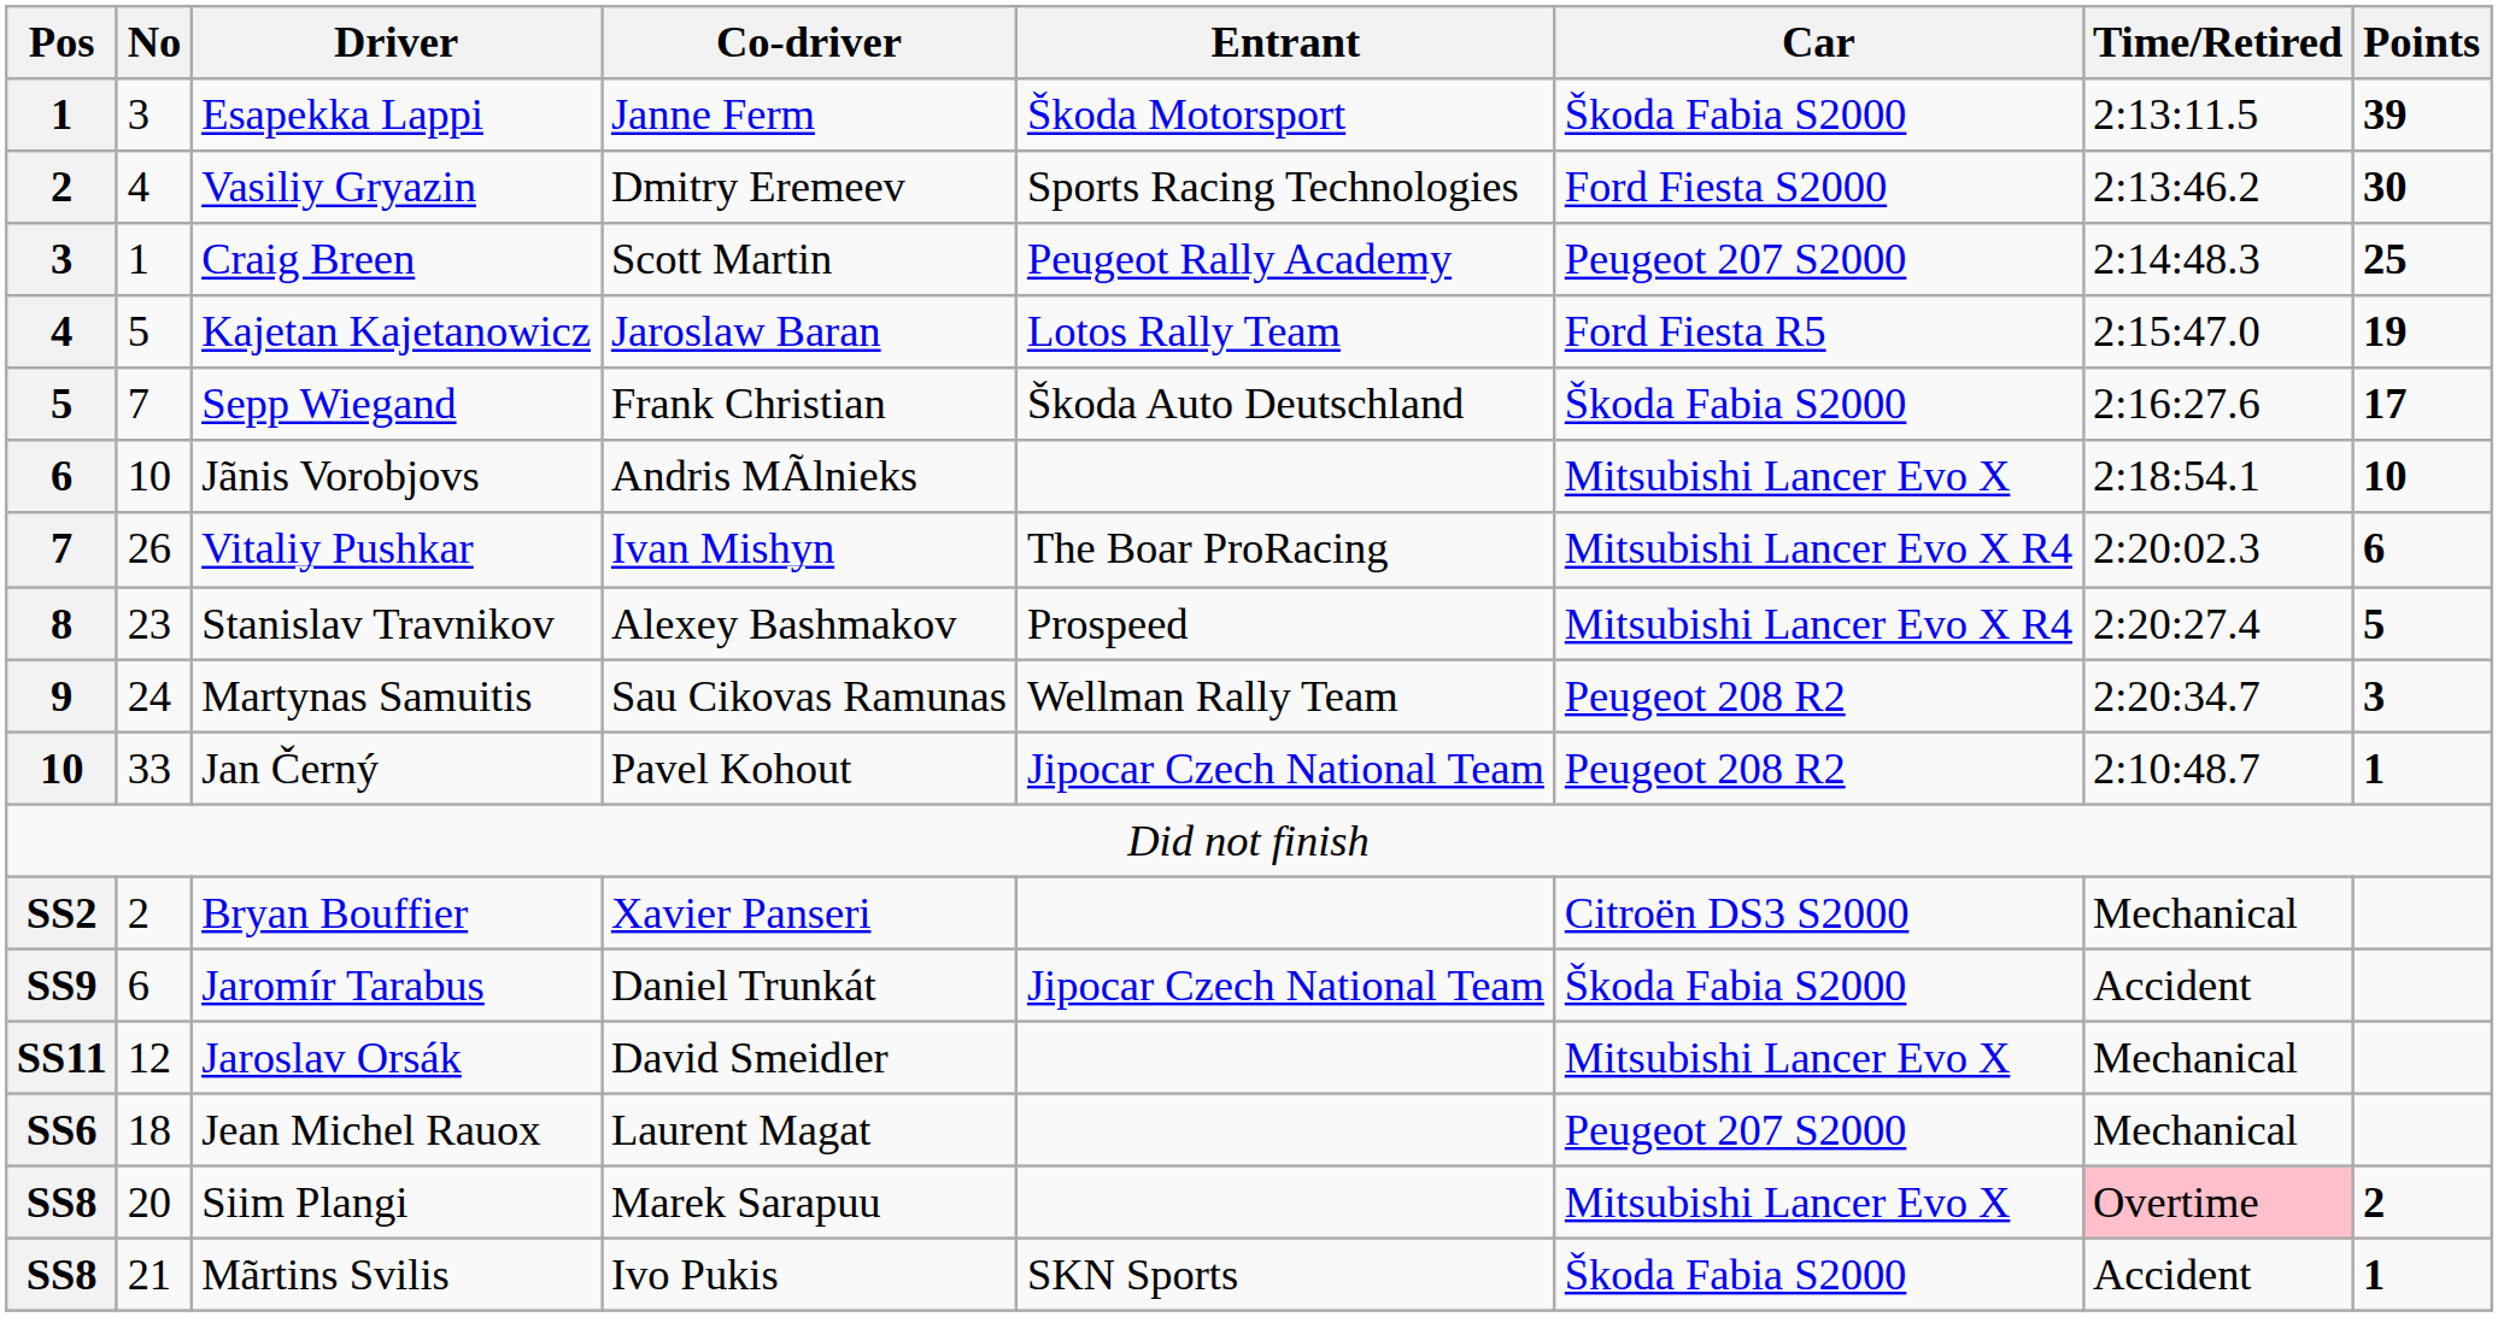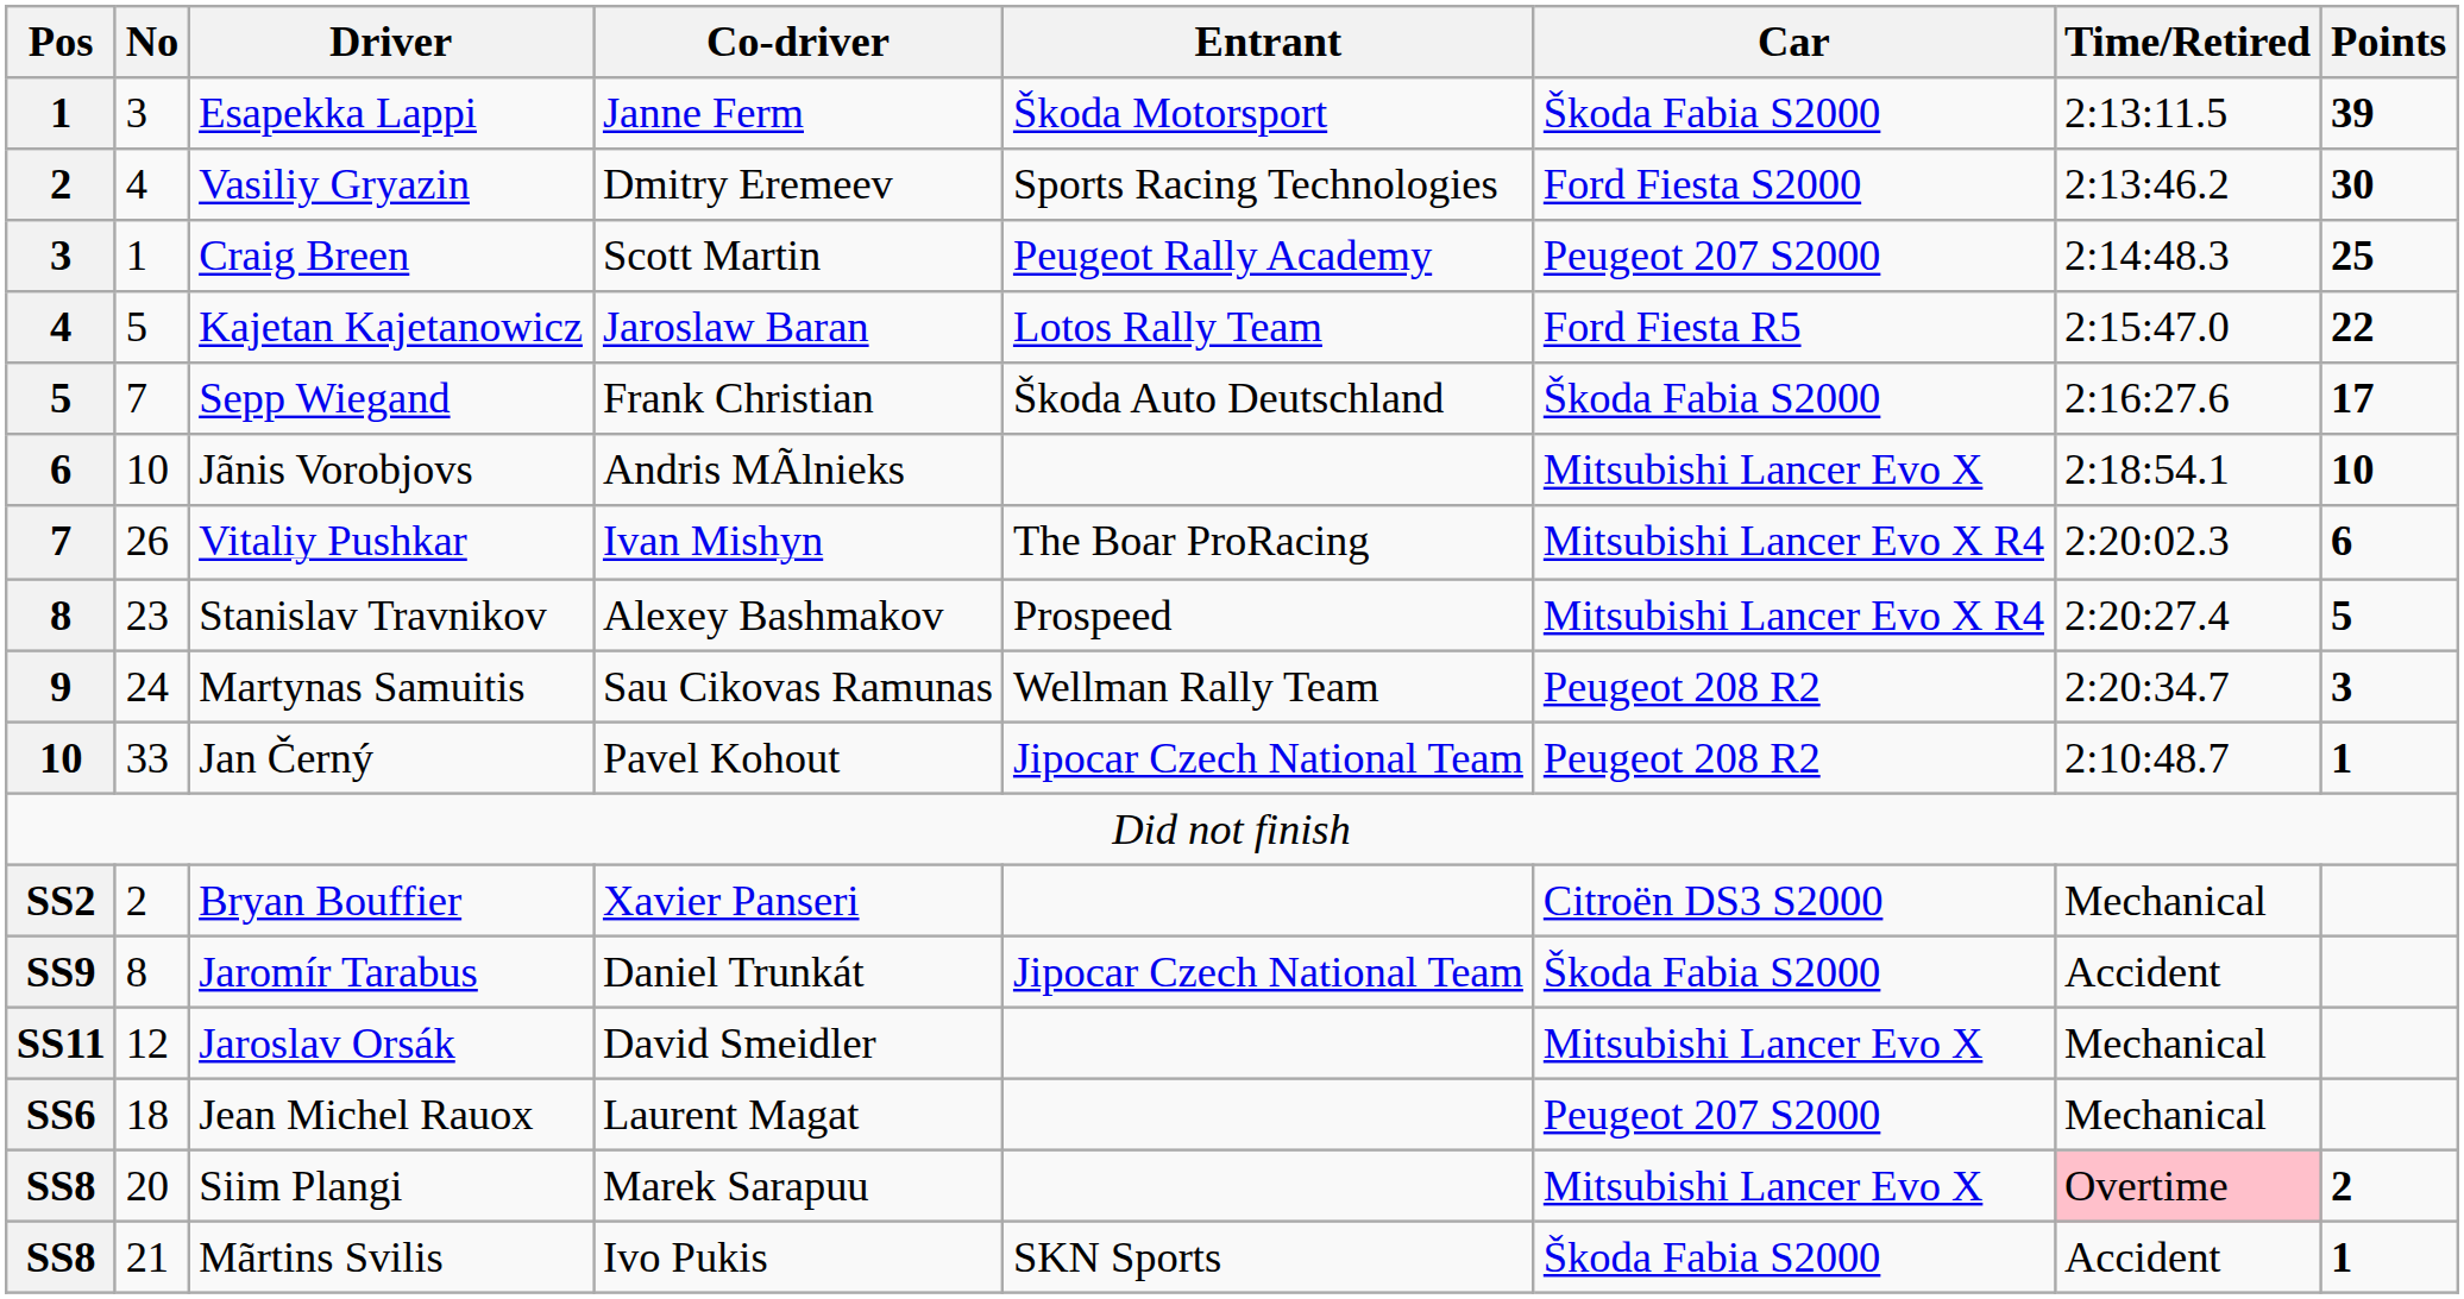 <table class="wikitable" style="font-size: 95%">
 <tr>
 <th>Pos</th>
 <th>No</th>
 <th>Driver</th>
 <th>Co-driver</th>
 <th>Entrant</th>
 <th>Car</th>
 <th>Time/Retired</th>
 <th>Points</th>
 </tr>
 <tr>
 <th>1</th>
 <td>3</td>
 <td> <a href='#'>Esapekka Lappi</a></td>
 <td> <a href='#'>Janne Ferm</a></td>
 <td><a href='#'>Škoda Motorsport</a></td>
 <td><a href='#'>Škoda Fabia S2000</a></td>
 <td>2:13:11.5</td>
 <td><strong>39</strong></td>
 </tr>
 <tr>
 <th>2</th>
 <td>4</td>
 <td> <a href='#'>Vasiliy Gryazin</a></td>
 <td> Dmitry Eremeev</td>
 <td>Sports Racing Technologies</td>
 <td><a href='#'>Ford Fiesta S2000</a></td>
 <td>2:13:46.2</td>
 <td><strong>30</strong></td>
 </tr>
 <tr>
 <th>3</th>
 <td>1</td>
 <td> <a href='#'>Craig Breen</a></td>
 <td> Scott Martin</td>
 <td><a href='#'>Peugeot Rally Academy</a></td>
 <td><a href='#'>Peugeot 207 S2000</a></td>
 <td>2:14:48.3</td>
 <td><strong>25</strong></td>
 </tr>
 <tr>
 <th>4</th>
 <td>5</td>
 <td> <a href='#'>Kajetan Kajetanowicz</a></td>
 <td> <a href='#'>Jaroslaw Baran</a></td>
 <td><a href='#'>Lotos Rally Team</a></td>
 <td><a href='#'>Ford Fiesta R5</a></td>
 <td>2:15:47.0</td>
-<td><strong>19</strong></td>
+<td><strong>22</strong></td>
 </tr>
 <tr>
 <th>5</th>
 <td>7</td>
 <td> <a href='#'>Sepp Wiegand</a></td>
 <td> Frank Christian</td>
 <td>Škoda Auto Deutschland</td>
 <td><a href='#'>Škoda Fabia S2000</a></td>
 <td>2:16:27.6</td>
 <td><strong>17</strong></td>
 </tr>
 <tr>
 <th>6</th>
 <td>10</td>
 <td> Jãnis Vorobjovs</td>
 <td> Andris MÃlnieks</td>
 <td></td>
 <td><a href='#'>Mitsubishi Lancer Evo X</a></td>
 <td>2:18:54.1</td>
 <td><strong>10</strong></td>
 </tr>
 <tr>
 <th>7</th>
 <td>26</td>
 <td> <a href='#'>Vitaliy Pushkar</a></td>
 <td> <a href='#'>Ivan Mishyn</a></td>
 <td>The Boar ProRacing</td>
 <td><a href='#'>Mitsubishi Lancer Evo X R4</a></td>
 <td>2:20:02.3</td>
 <td><strong>6</strong></td>
 </tr>
 <tr>
 <th>8</th>
 <td>23</td>
 <td> Stanislav Travnikov</td>
 <td> Alexey Bashmakov</td>
 <td>Prospeed</td>
 <td><a href='#'>Mitsubishi Lancer Evo X R4</a></td>
 <td>2:20:27.4</td>
 <td><strong>5</strong></td>
 </tr>
 <tr>
 <th>9</th>
 <td>24</td>
 <td> Martynas Samuitis</td>
 <td> Sau Cikovas Ramunas</td>
 <td>Wellman Rally Team</td>
 <td><a href='#'>Peugeot 208 R2</a></td>
 <td>2:20:34.7</td>
 <td><strong>3</strong></td>
 </tr>
 <tr>
 <th>10</th>
 <td>33</td>
 <td> Jan Černý</td>
 <td> Pavel Kohout</td>
 <td><a href='#'>Jipocar Czech National Team</a></td>
 <td><a href='#'>Peugeot 208 R2</a></td>
 <td>2:10:48.7</td>
 <td><strong>1</strong></td>
 </tr>
 <tr>
 <td colspan=8 align=center><em>Did not finish</em></td>
 </tr>
 <tr>
 <th>SS2</th>
 <td>2</td>
 <td> <a href='#'>Bryan Bouffier</a></td>
 <td> <a href='#'>Xavier Panseri</a></td>
 <td></td>
 <td><a href='#'>Citroën DS3 S2000</a></td>
 <td>Mechanical</td>
 <td></td>
 </tr>
 <tr>
 <th>SS9</th>
-<td>6</td>
+<td>8</td>
 <td> <a href='#'>Jaromír Tarabus</a></td>
 <td> Daniel Trunkát</td>
 <td><a href='#'>Jipocar Czech National Team</a></td>
 <td><a href='#'>Škoda Fabia S2000</a></td>
 <td>Accident</td>
 <td></td>
 </tr>
 <tr>
 <th>SS11</th>
 <td>12</td>
 <td> <a href='#'>Jaroslav Orsák</a></td>
 <td> David Smeidler</td>
 <td></td>
 <td><a href='#'>Mitsubishi Lancer Evo X</a></td>
 <td>Mechanical</td>
 <td></td>
 </tr>
 <tr>
 <th>SS6</th>
 <td>18</td>
 <td> Jean Michel Rauox</td>
 <td> Laurent Magat</td>
 <td></td>
 <td><a href='#'>Peugeot 207 S2000</a></td>
 <td>Mechanical</td>
 <td></td>
 </tr>
 <tr>
 <th>SS8</th>
 <td>20</td>
 <td> Siim Plangi</td>
 <td> Marek Sarapuu</td>
 <td></td>
 <td><a href='#'>Mitsubishi Lancer Evo X</a></td>
 <td style="background: pink;">Overtime</td>
 <td><strong>2</strong></td>
 </tr>
 <tr>
 <th>SS8</th>
 <td>21</td>
 <td> Mãrtins Svilis</td>
 <td> Ivo Pukis</td>
 <td>SKN Sports</td>
 <td><a href='#'>Škoda Fabia S2000</a></td>
 <td>Accident</td>
 <td><strong>1</strong></td>
 </tr>
 </table>
